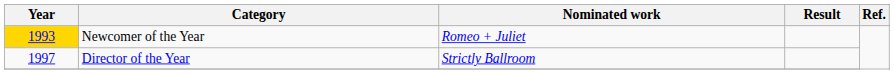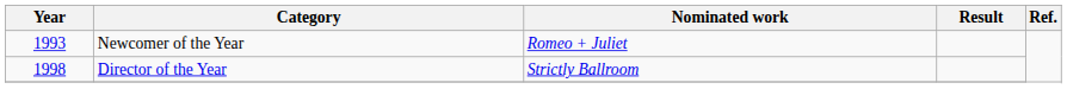 <table class=wikitable>
 <tr>
 <th scope="col" style="width:5em;">Year</th>
 <th scope="col" style="width:26em;">Category</th>
 <th scope="col" style="width:25em;">Nominated work</th>
 <th scope="col" style="width:5em;">Result</th>
 <th>Ref.</th>
 </tr>
 <tr>
-<td style="background: gold; text-align:center;"><a href='#'>1993</a></td>
+<td style="text-align:center;"><a href='#'>1993</a></td>
 <td>Newcomer of the Year</td>
 <td><em><a href='#'>Romeo + Juliet</a></em></td>
 <td></td>
 </tr>
 <tr>
-<td style="text-align:center;"><a href='#'>1997</a></td>
+<td style="text-align:center;"><a href='#'>1998</a></td>
 <td><a href='#'>Director of the Year</a></td>
 <td><em><a href='#'>Strictly Ballroom</a></em></td>
 <td></td>
 </tr>
 <tr>
 </tr>
 </table>
